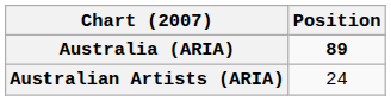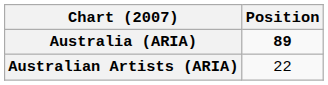 <table class="wikitable plainrowheaders" style="text-align:center">
 <tr>
 <th scope="col">Chart (2007)</th>
 <th scope="col">Position</th>
 </tr>
 <tr>
 <th scope="row">Australia (ARIA)</th>
 <td><strong>89</strong></td>
 </tr>
 <tr>
 <th scope="row">Australian Artists (ARIA)</th>
-<td>24</td>
+<td>22</td>
 </tr>
 </table>
